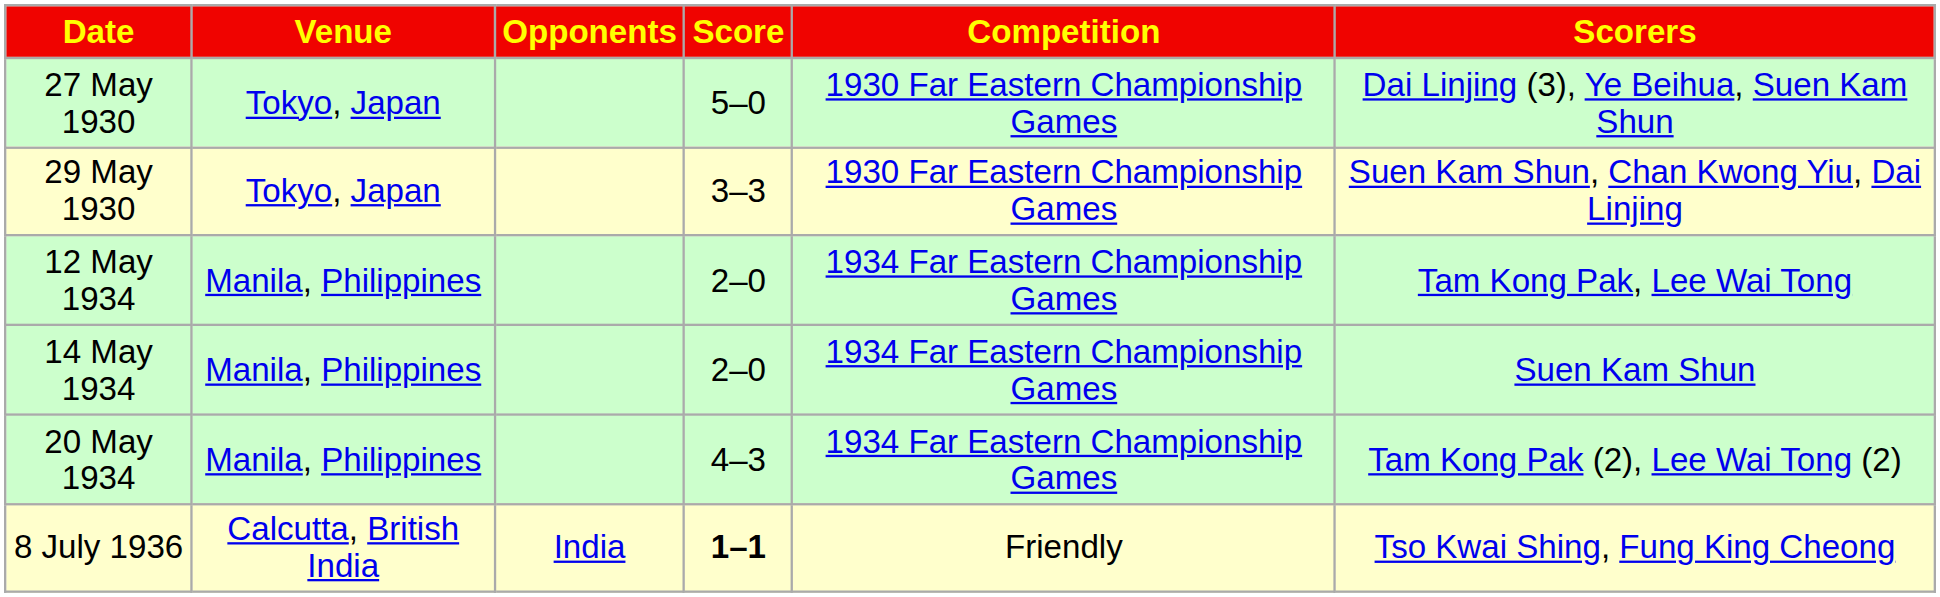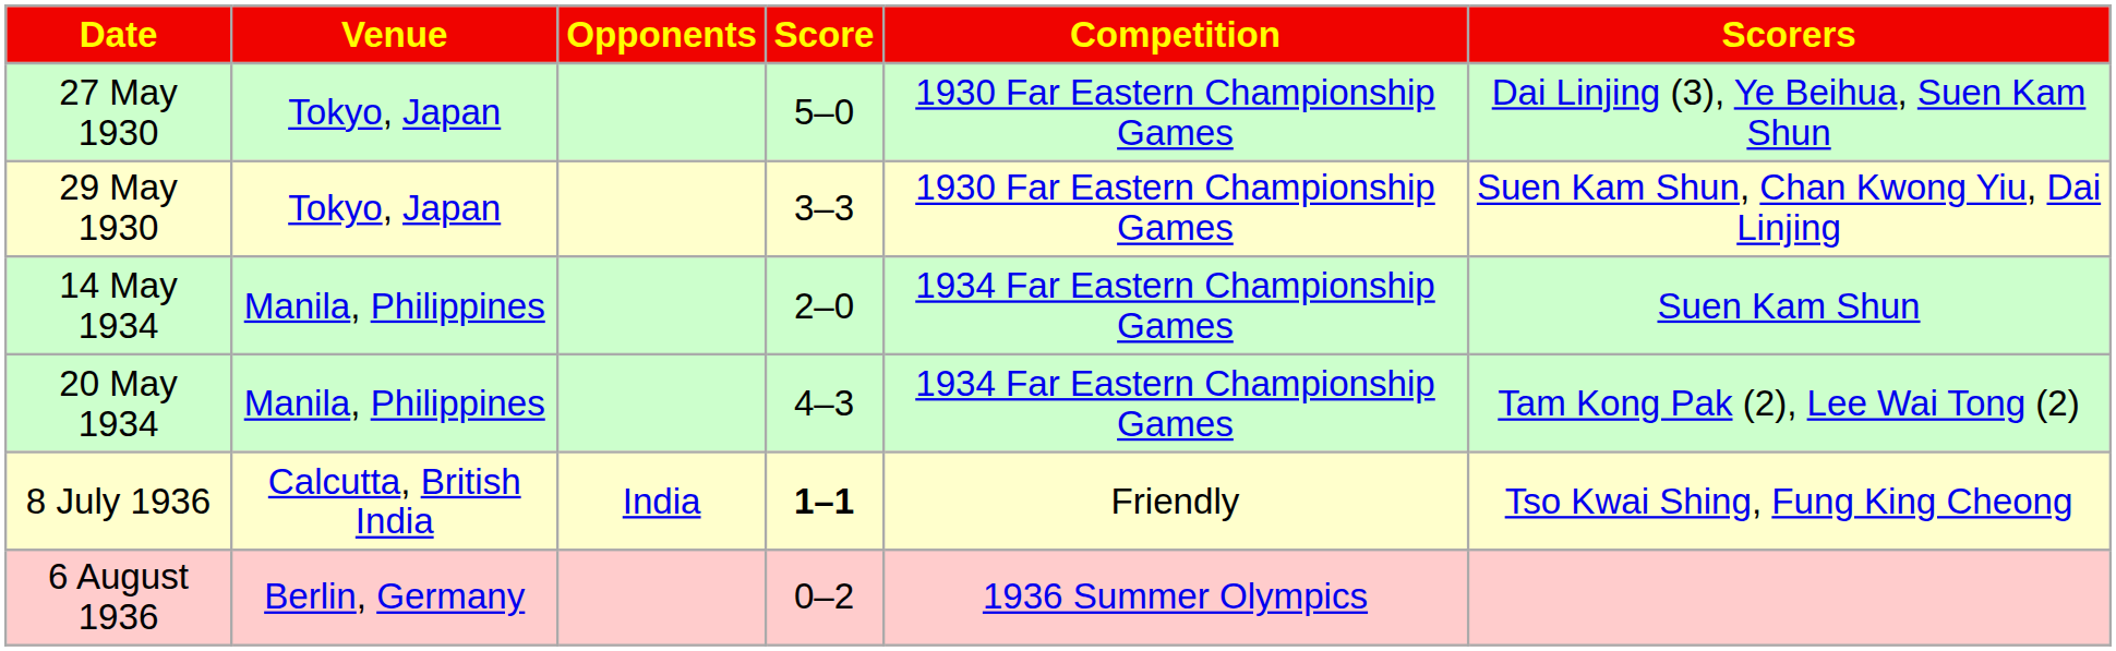 <table width=95% class="wikitable" style="text-align: center; font-size: 90%">
 <tr bgcolor=#F00300 style="color:yellow">
 <td><strong>Date</strong></td>
 <td><strong>Venue</strong></td>
 <td><strong>Opponents</strong></td>
 <td><strong>Score</strong></td>
 <td><strong>Competition</strong></td>
 <td><strong>Scorers</strong></td>
 </tr>
 <tr bgcolor=#CCFFCC>
 <td>27 May 1930</td>
 <td><a href='#'>Tokyo</a>, <a href='#'>Japan</a></td>
 <td></td>
 <td>5–0</td>
 <td><a href='#'>1930 Far Eastern Championship Games</a></td>
 <td><a href='#'>Dai Linjing</a> (3), <a href='#'>Ye Beihua</a>, <a href='#'>Suen Kam Shun</a></td>
 </tr>
 <tr bgcolor=#FFFFCC>
 <td>29 May 1930</td>
 <td><a href='#'>Tokyo</a>, <a href='#'>Japan</a></td>
 <td></td>
 <td>3–3</td>
 <td><a href='#'>1930 Far Eastern Championship Games</a></td>
 <td><a href='#'>Suen Kam Shun</a>, <a href='#'>Chan Kwong Yiu</a>, <a href='#'>Dai Linjing</a></td>
 </tr>
 <tr bgcolor=#CCFFCC>
-<td>12 May 1934</td>
-<td><a href='#'>Manila</a>, <a href='#'>Philippines</a></td>
-<td></td>
-<td>2–0</td>
-<td><a href='#'>1934 Far Eastern Championship Games</a></td>
-<td><a href='#'>Tam Kong Pak</a>, <a href='#'>Lee Wai Tong</a></td>
-</tr>
-<tr bgcolor=#CCFFCC>
 <td>14 May 1934</td>
 <td><a href='#'>Manila</a>, <a href='#'>Philippines</a></td>
 <td></td>
 <td>2–0</td>
 <td><a href='#'>1934 Far Eastern Championship Games</a></td>
 <td><a href='#'>Suen Kam Shun</a></td>
 </tr>
 <tr bgcolor=#CCFFCC>
 <td>20 May 1934</td>
 <td><a href='#'>Manila</a>, <a href='#'>Philippines</a></td>
 <td></td>
 <td>4–3</td>
 <td><a href='#'>1934 Far Eastern Championship Games</a></td>
 <td><a href='#'>Tam Kong Pak</a> (2), <a href='#'>Lee Wai Tong</a> (2)</td>
 </tr>
 <tr bgcolor=#FFFFCC>
 <td>8 July 1936 </td>
 <td><a href='#'>Calcutta</a>, <a href='#'>British India</a></td>
 <td> <a href='#'>India</a></td>
 <td><strong>1–1</strong></td>
 <td>Friendly</td>
 <td><a href='#'>Tso Kwai Shing</a>, <a href='#'>Fung King Cheong</a></td>
 </tr>
+<tr bgcolor=#FFCCCC>
+<td>6 August 1936</td>
+<td><a href='#'>Berlin</a>, <a href='#'>Germany</a></td>
+<td></td>
+<td>0–2</td>
+<td><a href='#'>1936 Summer Olympics</a></td>
+<td></td>
+</tr>
 </table>
